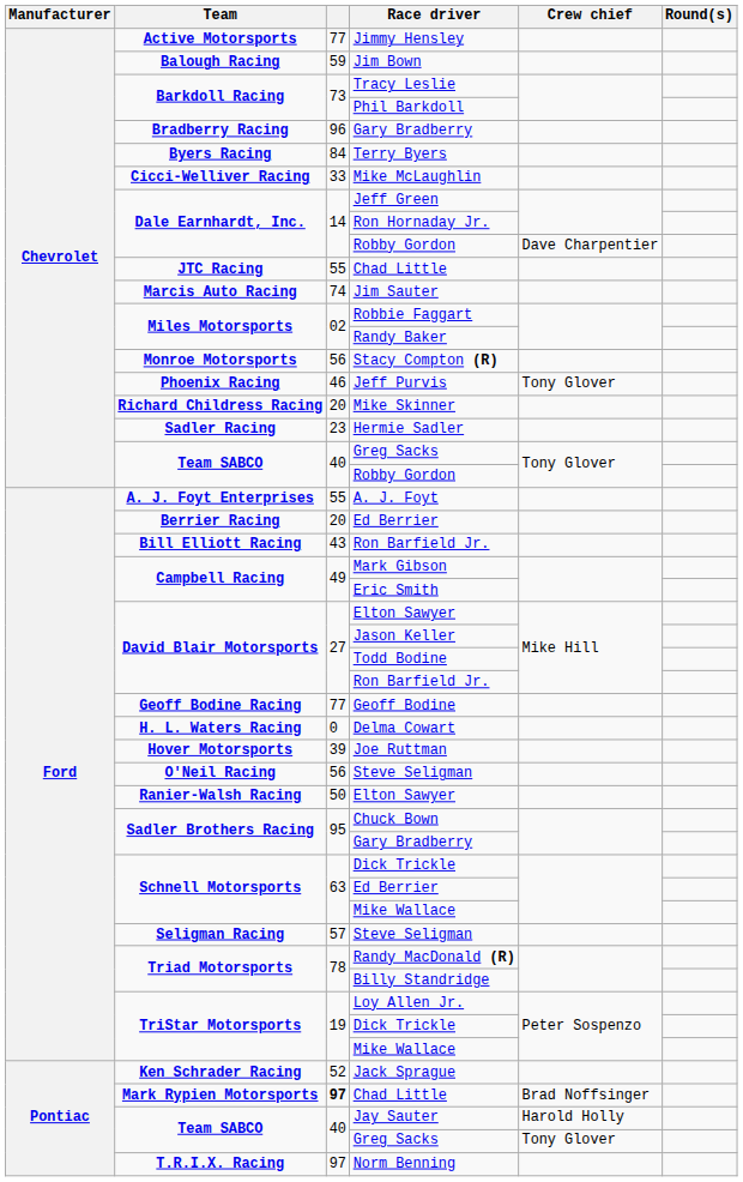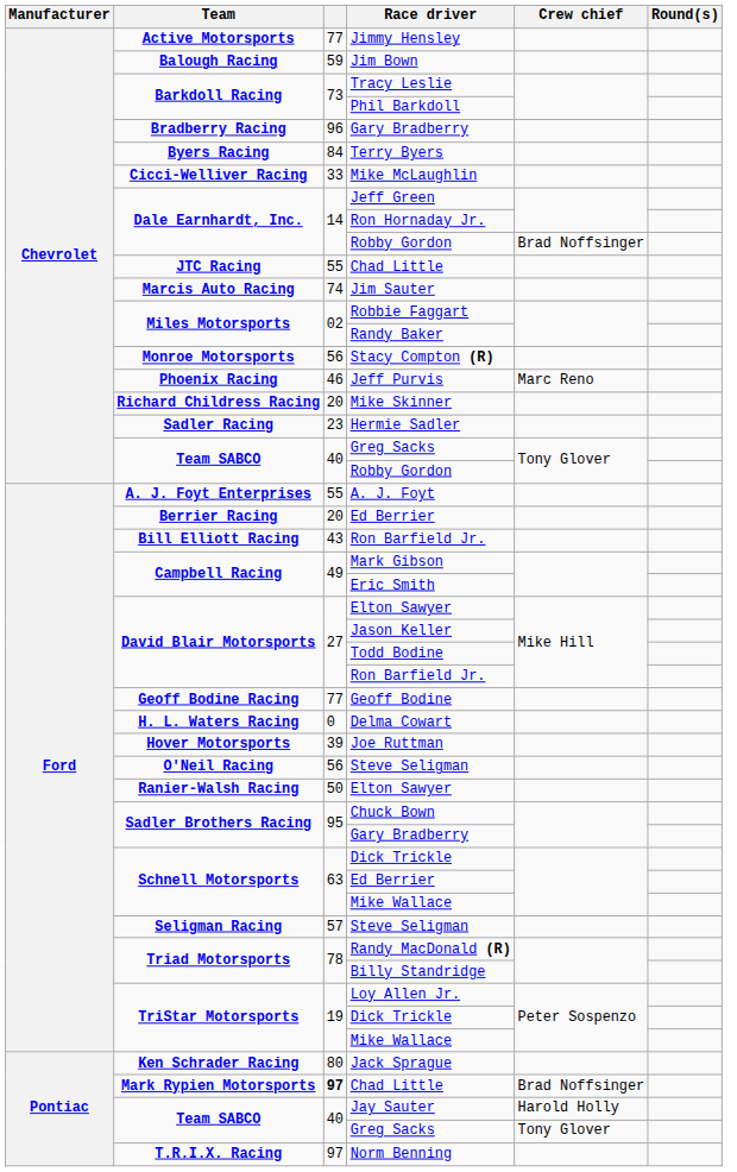 <table class="wikitable" style="font-size: 95%;">
 <tr>
 <th>Manufacturer</th>
 <th>Team</th>
 <th></th>
 <th>Race driver</th>
 <th>Crew chief</th>
 <th>Round(s)</th>
 </tr>
 <tr>
 <th rowspan=20><a href='#'>Chevrolet</a></th>
 <td style="text-align:center;"><strong><a href='#'>Active Motorsports</a></strong></td>
 <td>77</td>
 <td><a href='#'>Jimmy Hensley</a></td>
 <td></td>
 <td></td>
 </tr>
 <tr>
 <td style="text-align:center;"><strong><a href='#'>Balough Racing</a></strong></td>
 <td>59</td>
 <td><a href='#'>Jim Bown</a></td>
 <td></td>
 <td></td>
 </tr>
 <tr>
 <td rowspan=2 style="text-align:center;"><strong><a href='#'>Barkdoll Racing</a></strong></td>
 <td rowspan=2>73</td>
 <td><a href='#'>Tracy Leslie</a></td>
 <td rowspan=2></td>
 <td></td>
 </tr>
 <tr>
 <td><a href='#'>Phil Barkdoll</a></td>
 <td></td>
 </tr>
 <tr>
 <td style="text-align:center;"><strong><a href='#'>Bradberry Racing</a></strong></td>
 <td>96</td>
 <td><a href='#'>Gary Bradberry</a></td>
 <td></td>
 <td></td>
 </tr>
 <tr>
 <td style="text-align:center;"><strong><a href='#'>Byers Racing</a></strong></td>
 <td>84</td>
 <td><a href='#'>Terry Byers</a></td>
 <td></td>
 <td></td>
 </tr>
 <tr>
 <td style="text-align:center;"><strong><a href='#'>Cicci-Welliver Racing</a></strong></td>
 <td>33</td>
 <td><a href='#'>Mike McLaughlin</a></td>
 <td></td>
 <td></td>
 </tr>
 <tr>
 <td rowspan=3 style="text-align:center;"><strong><a href='#'>Dale Earnhardt, Inc.</a></strong></td>
 <td rowspan=3>14</td>
 <td><a href='#'>Jeff Green</a></td>
 <td rowspan=2></td>
 <td></td>
 </tr>
 <tr>
 <td><a href='#'>Ron Hornaday Jr.</a></td>
 <td></td>
 </tr>
 <tr>
 <td><a href='#'>Robby Gordon</a></td>
-<td>Dave Charpentier</td>
+<td>Brad Noffsinger</td>
 <td></td>
 </tr>
 <tr>
 <td style="text-align:center;"><strong><a href='#'>JTC Racing</a></strong></td>
 <td>55</td>
 <td><a href='#'>Chad Little</a></td>
 <td></td>
 <td></td>
 </tr>
 <tr>
 <td style="text-align:center;"><strong><a href='#'>Marcis Auto Racing</a></strong></td>
 <td>74</td>
 <td><a href='#'>Jim Sauter</a></td>
 <td></td>
 <td></td>
 </tr>
 <tr>
 <td rowspan=2 style="text-align:center;"><strong><a href='#'>Miles Motorsports</a></strong></td>
 <td rowspan=2>02</td>
 <td><a href='#'>Robbie Faggart</a></td>
 <td rowspan=2></td>
 <td></td>
 </tr>
 <tr>
 <td><a href='#'>Randy Baker</a></td>
 <td></td>
 </tr>
 <tr>
 <td style="text-align:center;"><strong><a href='#'>Monroe Motorsports</a></strong></td>
 <td>56</td>
 <td><a href='#'>Stacy Compton</a> <strong>(R)</strong></td>
 <td></td>
 <td></td>
 </tr>
 <tr>
 <td style="text-align:center;"><strong><a href='#'>Phoenix Racing</a></strong></td>
 <td>46</td>
 <td><a href='#'>Jeff Purvis</a></td>
-<td>Tony Glover</td>
+<td>Marc Reno</td>
 <td></td>
 </tr>
 <tr>
 <td style="text-align:center;"><strong><a href='#'>Richard Childress Racing</a></strong></td>
 <td>20</td>
 <td><a href='#'>Mike Skinner</a></td>
 <td></td>
 <td></td>
 </tr>
 <tr>
 <td style="text-align:center;"><strong><a href='#'>Sadler Racing</a></strong></td>
 <td>23</td>
 <td><a href='#'>Hermie Sadler</a></td>
 <td></td>
 <td></td>
 </tr>
 <tr>
 <td rowspan=2 style="text-align:center;"><strong><a href='#'>Team SABCO</a></strong></td>
 <td rowspan=2>40</td>
 <td><a href='#'>Greg Sacks</a></td>
 <td rowspan=2>Tony Glover</td>
 <td></td>
 </tr>
 <tr>
 <td><a href='#'>Robby Gordon</a></td>
 <td></td>
 </tr>
 <tr>
 <th rowspan=25><a href='#'>Ford</a></th>
 <td style="text-align:center;"><strong><a href='#'>A. J. Foyt Enterprises</a></strong></td>
 <td>55</td>
 <td><a href='#'>A. J. Foyt</a></td>
 <td></td>
 <td></td>
 </tr>
 <tr>
 <td style="text-align:center;"><strong><a href='#'>Berrier Racing</a></strong></td>
 <td>20</td>
 <td><a href='#'>Ed Berrier</a></td>
 <td></td>
 <td></td>
 </tr>
 <tr>
 <td style="text-align:center;"><strong><a href='#'>Bill Elliott Racing</a></strong></td>
 <td>43</td>
 <td><a href='#'>Ron Barfield Jr.</a></td>
 <td></td>
 <td></td>
 </tr>
 <tr>
 <td rowspan=2 style="text-align:center;"><strong><a href='#'>Campbell Racing</a></strong></td>
 <td rowspan=2>49</td>
 <td><a href='#'>Mark Gibson</a></td>
 <td rowspan=2></td>
 <td></td>
 </tr>
 <tr>
 <td><a href='#'>Eric Smith</a></td>
 <td></td>
 </tr>
 <tr>
 <td rowspan=4 style="text-align:center;"><strong><a href='#'>David Blair Motorsports</a></strong></td>
 <td rowspan=4>27</td>
 <td><a href='#'>Elton Sawyer</a></td>
 <td rowspan=4>Mike Hill</td>
 <td></td>
 </tr>
 <tr>
 <td><a href='#'>Jason Keller</a></td>
 <td></td>
 </tr>
 <tr>
 <td><a href='#'>Todd Bodine</a></td>
 <td></td>
 </tr>
 <tr>
 <td><a href='#'>Ron Barfield Jr.</a></td>
 <td></td>
 </tr>
 <tr>
 <td style="text-align:center;"><strong><a href='#'>Geoff Bodine Racing</a></strong></td>
 <td>77</td>
 <td><a href='#'>Geoff Bodine</a></td>
 <td></td>
 <td></td>
 </tr>
 <tr>
 <td style="text-align:center;"><strong><a href='#'>H. L. Waters Racing</a></strong></td>
 <td>0</td>
 <td><a href='#'>Delma Cowart</a></td>
 <td></td>
 <td></td>
 </tr>
 <tr>
 <td style="text-align:center;"><strong><a href='#'>Hover Motorsports</a></strong></td>
 <td>39</td>
 <td><a href='#'>Joe Ruttman</a></td>
 <td></td>
 <td></td>
 </tr>
 <tr>
 <td style="text-align:center;"><strong><a href='#'>O'Neil Racing</a></strong></td>
 <td>56</td>
 <td><a href='#'>Steve Seligman</a></td>
 <td></td>
 <td></td>
 </tr>
 <tr>
 <td style="text-align:center;"><strong><a href='#'>Ranier-Walsh Racing</a></strong></td>
 <td>50</td>
 <td><a href='#'>Elton Sawyer</a></td>
 <td></td>
 <td></td>
 </tr>
 <tr>
 <td rowspan=2 style="text-align:center;"><strong><a href='#'>Sadler Brothers Racing</a></strong></td>
 <td rowspan=2>95</td>
 <td><a href='#'>Chuck Bown</a></td>
 <td rowspan=2></td>
 <td></td>
 </tr>
 <tr>
 <td><a href='#'>Gary Bradberry</a></td>
 <td></td>
 </tr>
 <tr>
 <td rowspan=3 style="text-align:center;"><strong><a href='#'>Schnell Motorsports</a></strong></td>
 <td rowspan=3>63</td>
 <td><a href='#'>Dick Trickle</a></td>
 <td rowspan=3></td>
 <td></td>
 </tr>
 <tr>
 <td><a href='#'>Ed Berrier</a></td>
 <td></td>
 </tr>
 <tr>
 <td><a href='#'>Mike Wallace</a></td>
 <td></td>
 </tr>
 <tr>
 <td style="text-align:center;"><strong><a href='#'>Seligman Racing</a></strong></td>
 <td>57</td>
 <td><a href='#'>Steve Seligman</a></td>
 <td></td>
 <td></td>
 </tr>
 <tr>
 <td rowspan=2 style="text-align:center;"><strong><a href='#'>Triad Motorsports</a></strong></td>
 <td rowspan=2>78</td>
 <td><a href='#'>Randy MacDonald</a> <strong>(R)</strong></td>
 <td rowspan=2></td>
 <td></td>
 </tr>
 <tr>
 <td><a href='#'>Billy Standridge</a></td>
 <td></td>
 </tr>
 <tr>
 <td rowspan=3 style="text-align:center;"><strong><a href='#'>TriStar Motorsports</a></strong></td>
 <td rowspan=3>19</td>
 <td><a href='#'>Loy Allen Jr.</a></td>
 <td rowspan=3>Peter Sospenzo</td>
 <td></td>
 </tr>
 <tr>
 <td><a href='#'>Dick Trickle</a></td>
 <td></td>
 </tr>
 <tr>
 <td><a href='#'>Mike Wallace</a></td>
 <td></td>
 </tr>
 <tr>
 <th rowspan=5><a href='#'>Pontiac</a></th>
 <td style="text-align:center;"><strong><a href='#'>Ken Schrader Racing</a></strong></td>
-<td>52</td>
+<td>80</td>
 <td><a href='#'>Jack Sprague</a></td>
 <td></td>
 <td></td>
 </tr>
 <tr>
 <td style="text-align:center;"><strong><a href='#'>Mark Rypien Motorsports</a></strong></td>
 <td><strong>97</strong></td>
 <td><a href='#'>Chad Little</a></td>
 <td>Brad Noffsinger</td>
 <td></td>
 </tr>
 <tr>
 <td rowspan=2 style="text-align:center;"><strong><a href='#'>Team SABCO</a></strong></td>
 <td rowspan=2>40</td>
 <td><a href='#'>Jay Sauter</a></td>
 <td>Harold Holly</td>
 <td></td>
 </tr>
 <tr>
 <td><a href='#'>Greg Sacks</a></td>
 <td>Tony Glover</td>
 <td></td>
 </tr>
 <tr>
 <td style="text-align:center;"><strong><a href='#'>T.R.I.X. Racing</a></strong></td>
 <td>97</td>
 <td><a href='#'>Norm Benning</a></td>
 <td></td>
 <td></td>
 </tr>
 </table>
